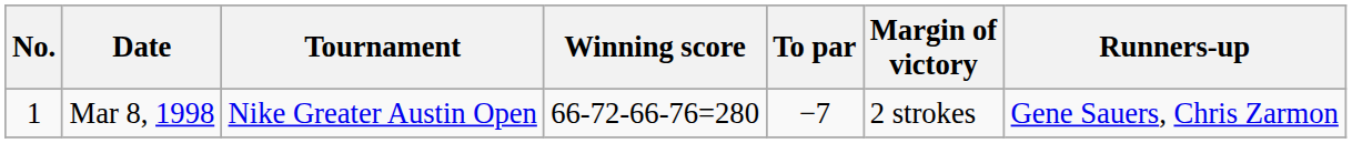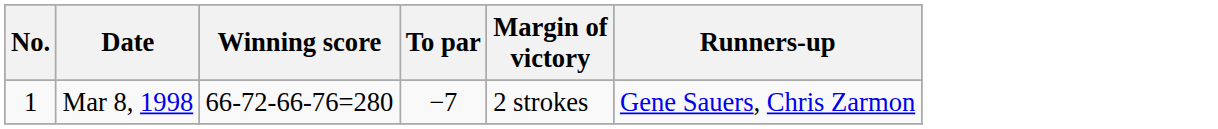 <table class="wikitable" style="font-size:95%;">
 <tr>
 <th>No.</th>
 <th>Date</th>
-<th>Tournament</th>
 <th>Winning score</th>
 <th>To par</th>
 <th>Margin of<br>victory</th>
 <th>Runners-up</th>
 </tr>
 <tr>
 <td align=center>1</td>
 <td align=right>Mar 8, <a href='#'>1998</a></td>
-<td><a href='#'>Nike Greater Austin Open</a></td>
 <td align=right>66-72-66-76=280</td>
 <td align=center>−7</td>
 <td>2 strokes</td>
 <td> <a href='#'>Gene Sauers</a>,  <a href='#'>Chris Zarmon</a></td>
 </tr>
 </table>
